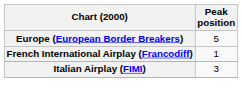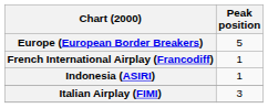 <table class="wikitable sortable plainrowheaders">
 <tr>
 <th scope="col">Chart (2000)</th>
 <th scope="col">Peak<br>position</th>
 </tr>
 <tr>
 <th scope="row">Europe (<a href='#'>European Border Breakers</a>)</th>
 <td style="text-align:center;">5</td>
 </tr>
 <tr>
 <th scope="row">French International Airplay (<a href='#'>Francodiff</a>)</th>
 <td style="text-align:center;">1</td>
 </tr>
 <tr>
+<th scope="row">Indonesia (<a href='#'>ASIRI</a>)</th>
+<td align="center">1</td>
+</tr>
+<tr>
 </tr>
 <tr>
 <th scope="row">Italian Airplay (<a href='#'>FIMI</a>)</th>
 <td align="center">3</td>
 </tr>
 <tr>
 </tr>
 </table>
